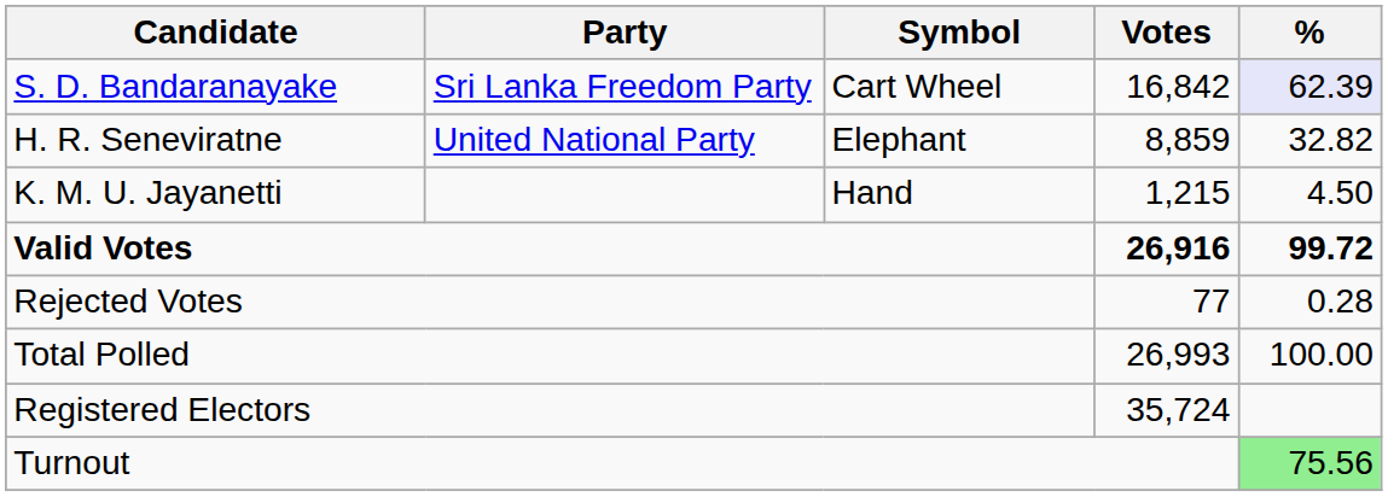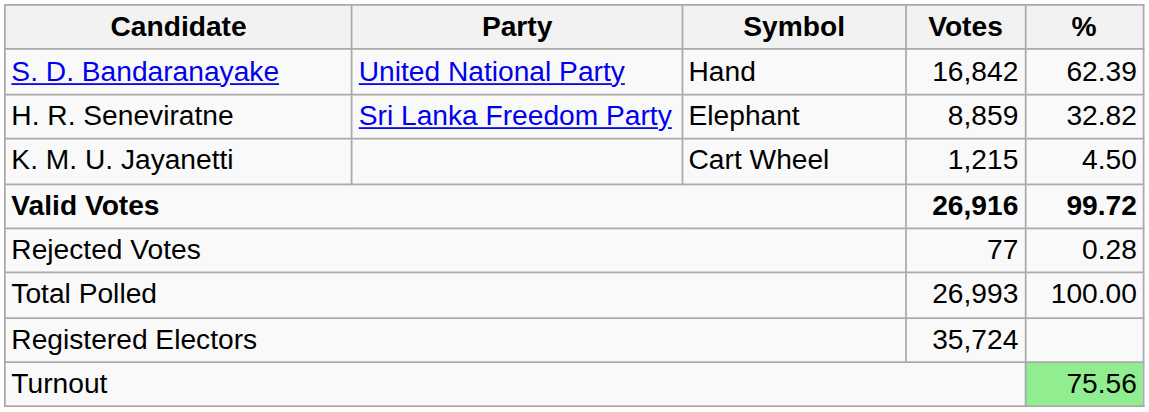 <table class="wikitable" border="1" style="text-align:right;">
 <tr>
 <th align=left width="190">Candidate</th>
 <th align=left width="180">Party</th>
 <th align=left width="120">Symbol</th>
 <th align=left width="60">Votes</th>
 <th align=left width="60">%</th>
 </tr>
 <tr>
 <td align=left><a href='#'>S. D. Bandaranayake</a></td>
-<td align=left><a href='#'>Sri Lanka Freedom Party</a></td>
-<td align=left>Cart Wheel</td>
+<td align=left><a href='#'>United National Party</a></td>
+<td align=left>Hand</td>
 <td>16,842</td>
-<td style="background: lavender;">62.39</td>
+<td>62.39</td>
 </tr>
 <tr>
 <td align=left>H. R. Seneviratne</td>
-<td align=left><a href='#'>United National Party</a></td>
+<td align=left><a href='#'>Sri Lanka Freedom Party</a></td>
 <td align=left>Elephant</td>
 <td>8,859</td>
 <td>32.82</td>
 </tr>
 <tr>
 <td align=left>K. M. U. Jayanetti</td>
 <td></td>
-<td align=left>Hand</td>
+<td align=left>Cart Wheel</td>
 <td>1,215</td>
 <td>4.50</td>
 </tr>
 <tr>
 <td align=left colspan=3><strong>Valid Votes</strong></td>
 <td><strong>26,916</strong></td>
 <td><strong>99.72</strong></td>
 </tr>
 <tr>
 <td align=left colspan=3>Rejected Votes</td>
 <td>77</td>
 <td>0.28</td>
 </tr>
 <tr>
 <td align=left colspan=3>Total Polled</td>
 <td>26,993</td>
 <td>100.00</td>
 </tr>
 <tr>
 <td align=left colspan=3>Registered Electors</td>
 <td>35,724</td>
 <td></td>
 </tr>
 <tr>
 <td align=left colspan=4>Turnout</td>
 <td style="background: lightgreen;">75.56</td>
 </tr>
 </table>
